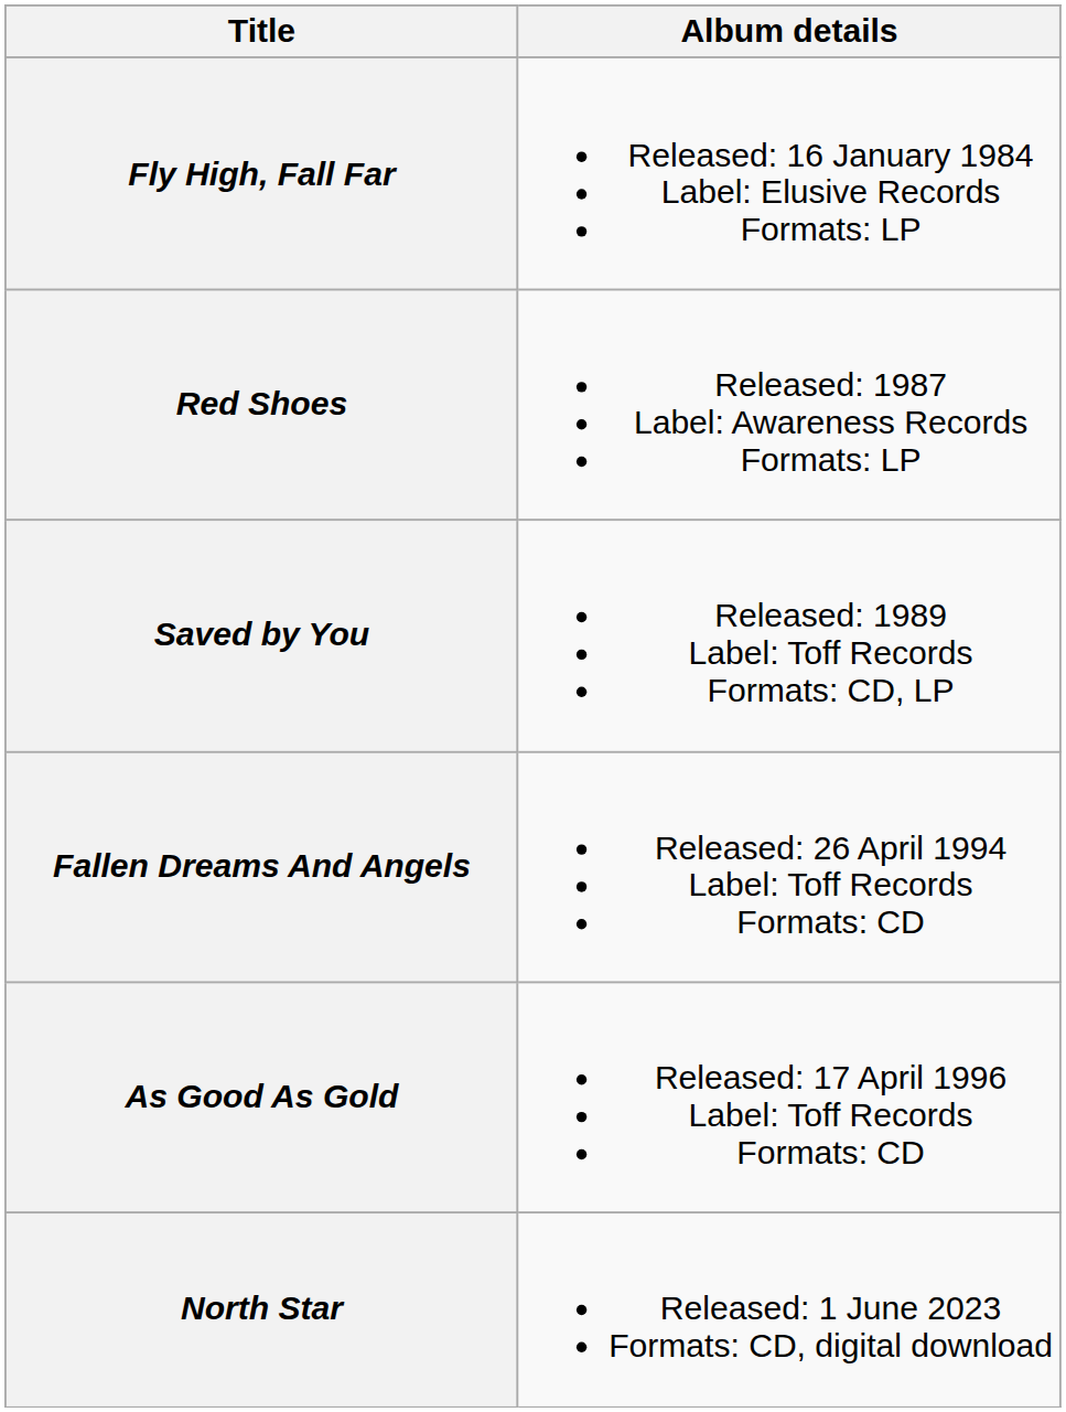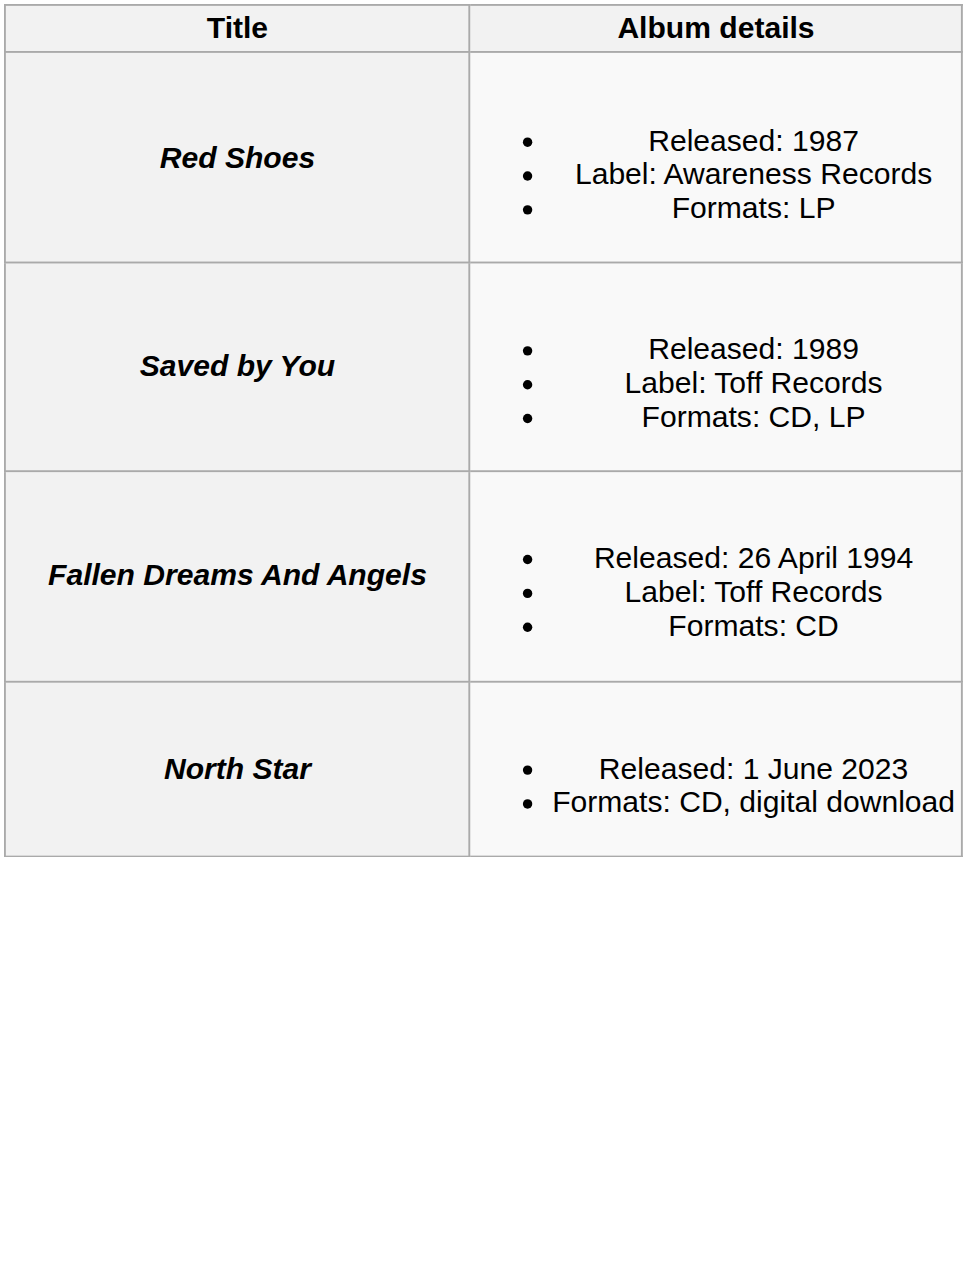 <table class="wikitable plainrowheaders" style="text-align:center;">
 <tr>
 <th scope="col" style="width:15em;">Title</th>
 <th scope="col">Album details</th>
-</tr>
-<tr>
-<th scope="row"><em>Fly High, Fall Far</em></th>
-<td><br><ul><li>Released: 16 January 1984</li><li>Label: Elusive Records</li><li>Formats: LP</li></ul></td>
 </tr>
 <tr>
 <th scope="row"><em>Red Shoes</em></th>
 <td><br><ul><li>Released: 1987</li><li>Label: Awareness Records</li><li>Formats: LP</li></ul></td>
 </tr>
 <tr>
 <th scope="row"><em>Saved by You</em></th>
 <td><br><ul><li>Released: 1989</li><li>Label: Toff Records</li><li>Formats: CD, LP</li></ul></td>
 </tr>
 <tr>
 <th scope="row"><em>Fallen Dreams And Angels</em></th>
 <td><br><ul><li>Released: 26 April 1994</li><li>Label: Toff Records</li><li>Formats: CD</li></ul></td>
 </tr>
 <tr>
-<th scope="row"><em>As Good As Gold</em></th>
-<td><br><ul><li>Released: 17 April 1996</li><li>Label: Toff Records</li><li>Formats: CD</li></ul></td>
-</tr>
-<tr>
 <th scope="row"><em>North Star</em></th>
 <td><br><ul><li>Released: 1 June 2023</li><li>Formats: CD, digital download</li></ul></td>
 </tr>
 </table>
